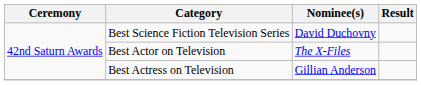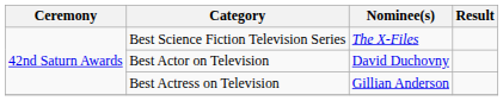 <table class="wikitable">
 <tr>
 <th>Ceremony</th>
 <th>Category</th>
 <th>Nominee(s)</th>
 <th>Result</th>
 </tr>
 <tr>
 <td rowspan=3><a href='#'>42nd Saturn Awards</a></td>
 <td>Best Science Fiction Television Series</td>
-<td><a href='#'>David Duchovny</a></td>
+<td><em><a href='#'>The X-Files</a></em></td>
 <td></td>
 </tr>
 <tr>
 <td>Best Actor on Television</td>
-<td><em><a href='#'>The X-Files</a></em></td>
+<td><a href='#'>David Duchovny</a></td>
 <td></td>
 </tr>
 <tr>
 <td>Best Actress on Television</td>
 <td><a href='#'>Gillian Anderson</a></td>
 <td></td>
 </tr>
 <tr>
 </tr>
 </table>
